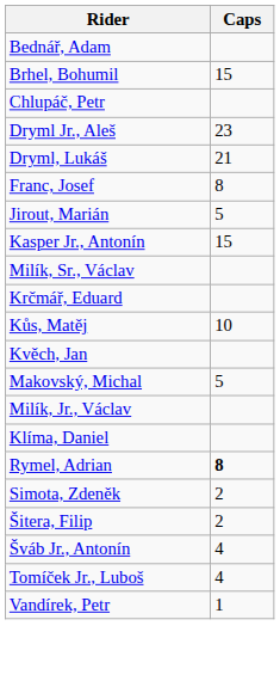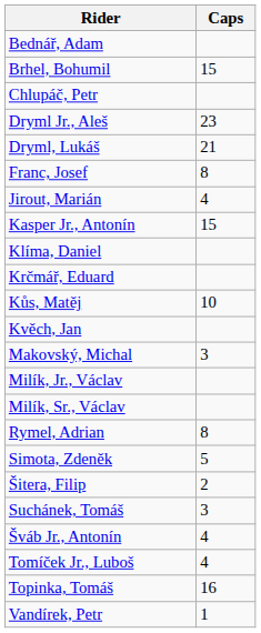 <table class="sortable wikitable">
 <tr>
 <th width="180">Rider</th>
 <th width="50">Caps</th>
 </tr>
 <tr>
 <td><a href='#'>Bednář, Adam</a></td>
 <td></td>
 </tr>
 <tr>
 <td><a href='#'>Brhel, Bohumil</a></td>
 <td>15</td>
 </tr>
 <tr>
 <td><a href='#'>Chlupáč, Petr</a></td>
 <td></td>
 </tr>
 <tr>
 <td><a href='#'>Dryml Jr., Aleš</a></td>
 <td>23</td>
 </tr>
 <tr>
 <td><a href='#'>Dryml, Lukáš</a></td>
 <td>21</td>
 </tr>
 <tr>
 <td><a href='#'>Franc, Josef</a></td>
 <td>8</td>
 </tr>
 <tr>
 <td><a href='#'>Jirout, Marián</a></td>
-<td>5</td>
+<td>4</td>
 </tr>
 <tr>
 <td><a href='#'>Kasper Jr., Antonín</a></td>
 <td>15</td>
 </tr>
 <tr>
-<td><a href='#'>Milík, Sr., Václav</a></td>
+<td><a href='#'>Klíma, Daniel</a></td>
 <td></td>
 </tr>
 <tr>
 <td><a href='#'>Krčmář, Eduard</a></td>
 <td></td>
 </tr>
 <tr>
 <td><a href='#'>Kůs, Matěj</a></td>
 <td>10</td>
 </tr>
 <tr>
 <td><a href='#'>Kvěch, Jan</a></td>
 <td></td>
 </tr>
 <tr>
 <td><a href='#'>Makovský, Michal</a></td>
-<td>5</td>
+<td>3</td>
 </tr>
 <tr>
 <td><a href='#'>Milík, Jr., Václav</a></td>
 <td></td>
 </tr>
 <tr>
-<td><a href='#'>Klíma, Daniel</a></td>
+<td><a href='#'>Milík, Sr., Václav</a></td>
 <td></td>
 </tr>
 <tr>
 <td><a href='#'>Rymel, Adrian</a></td>
-<td><strong>8</strong></td>
+<td>8</td>
 </tr>
 <tr>
 <td><a href='#'>Simota, Zdeněk</a></td>
-<td>2</td>
+<td>5</td>
 </tr>
 <tr>
 <td><a href='#'>Šitera, Filip</a></td>
 <td>2</td>
+</tr>
+<tr>
+<td><a href='#'>Suchánek, Tomáš</a></td>
+<td>3</td>
 </tr>
 <tr>
 <td><a href='#'>Šváb Jr., Antonín</a></td>
 <td>4</td>
 </tr>
 <tr>
 <td><a href='#'>Tomíček Jr., Luboš</a></td>
 <td>4</td>
 </tr>
 <tr>
+<td><a href='#'>Topinka, Tomáš</a></td>
+<td>16</td>
+</tr>
+<tr>
 <td><a href='#'>Vandírek, Petr</a></td>
 <td>1</td>
 </tr>
 </table>
